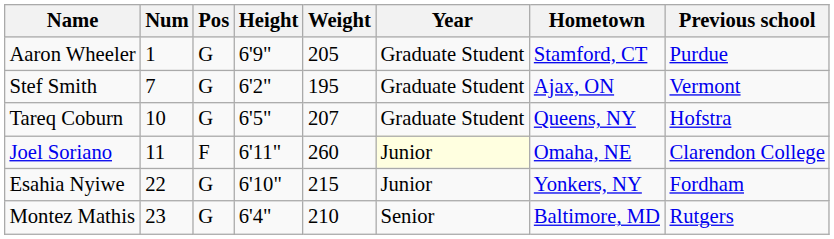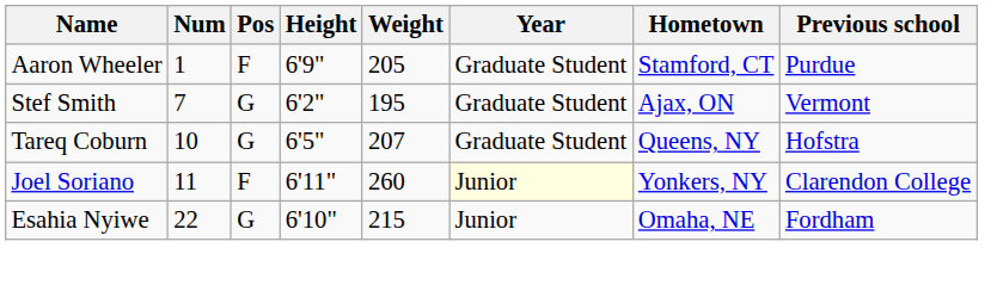 <table class="wikitable sortable" border="1">
 <tr>
 <th>Name</th>
 <th>Num</th>
 <th>Pos</th>
 <th>Height</th>
 <th>Weight</th>
 <th>Year</th>
 <th>Hometown</th>
 <th class="unsortable">Previous school</th>
 </tr>
 <tr>
 <td>Aaron Wheeler</td>
 <td>1</td>
-<td>G</td>
+<td>F</td>
 <td>6'9"</td>
 <td>205</td>
 <td>Graduate Student</td>
 <td><a href='#'>Stamford, CT</a></td>
 <td><a href='#'>Purdue</a></td>
 </tr>
 <tr>
 <td>Stef Smith</td>
 <td>7</td>
 <td>G</td>
 <td>6'2"</td>
 <td>195</td>
 <td>Graduate Student</td>
 <td><a href='#'>Ajax, ON</a></td>
 <td><a href='#'>Vermont</a></td>
 </tr>
 <tr>
 <td>Tareq Coburn</td>
 <td>10</td>
 <td>G</td>
 <td>6'5"</td>
 <td>207</td>
 <td>Graduate Student</td>
 <td><a href='#'>Queens, NY</a></td>
 <td><a href='#'>Hofstra</a></td>
 </tr>
 <tr>
 <td><a href='#'>Joel Soriano</a></td>
 <td>11</td>
 <td>F</td>
 <td>6'11"</td>
 <td>260</td>
 <td style="background: lightyellow;">Junior</td>
-<td><a href='#'>Omaha, NE</a></td>
+<td><a href='#'>Yonkers, NY</a></td>
 <td><a href='#'>Clarendon College</a></td>
 </tr>
 <tr>
 <td>Esahia Nyiwe</td>
 <td>22</td>
 <td>G</td>
 <td>6'10"</td>
 <td>215</td>
 <td>Junior</td>
-<td><a href='#'>Yonkers, NY</a></td>
+<td><a href='#'>Omaha, NE</a></td>
 <td><a href='#'>Fordham</a></td>
 </tr>
-<tr>
-<td>Montez Mathis</td>
-<td>23</td>
-<td>G</td>
-<td>6'4"</td>
-<td>210</td>
-<td>Senior</td>
-<td><a href='#'>Baltimore, MD</a></td>
-<td><a href='#'>Rutgers</a></td>
-</tr>
 </table>
